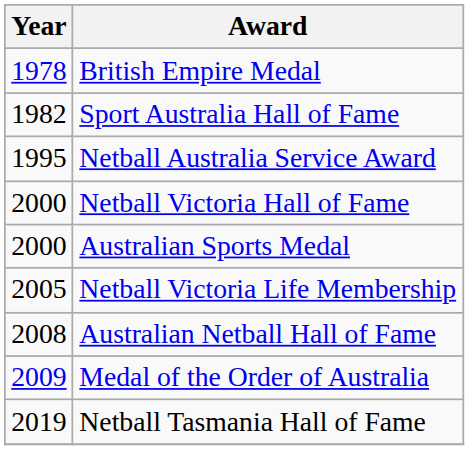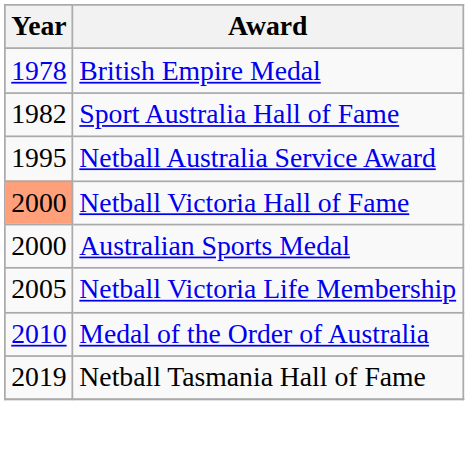 <table class="wikitable collapsible">
 <tr>
 <th>Year</th>
 <th>Award</th>
 </tr>
 <tr>
 <td><a href='#'>1978</a></td>
 <td><a href='#'>British Empire Medal</a></td>
 </tr>
 <tr>
 <td>1982</td>
 <td><a href='#'>Sport Australia Hall of Fame</a></td>
 </tr>
 <tr>
 <td>1995</td>
 <td><a href='#'>Netball Australia Service Award</a></td>
 </tr>
 <tr>
-<td>2000</td>
+<td style="background: lightsalmon;">2000</td>
 <td><a href='#'>Netball Victoria Hall of Fame</a></td>
 </tr>
 <tr>
 <td>2000</td>
 <td><a href='#'>Australian Sports Medal</a></td>
 </tr>
 <tr>
 <td>2005</td>
 <td><a href='#'>Netball Victoria Life Membership</a></td>
 </tr>
 <tr>
-<td>2008</td>
-<td><a href='#'>Australian Netball Hall of Fame</a></td>
-</tr>
-<tr>
-<td><a href='#'>2009</a></td>
+<td><a href='#'>2010</a></td>
 <td><a href='#'>Medal of the Order of Australia</a></td>
 </tr>
 <tr>
 <td>2019</td>
 <td>Netball Tasmania Hall of Fame</td>
 </tr>
 <tr>
 </tr>
 </table>
